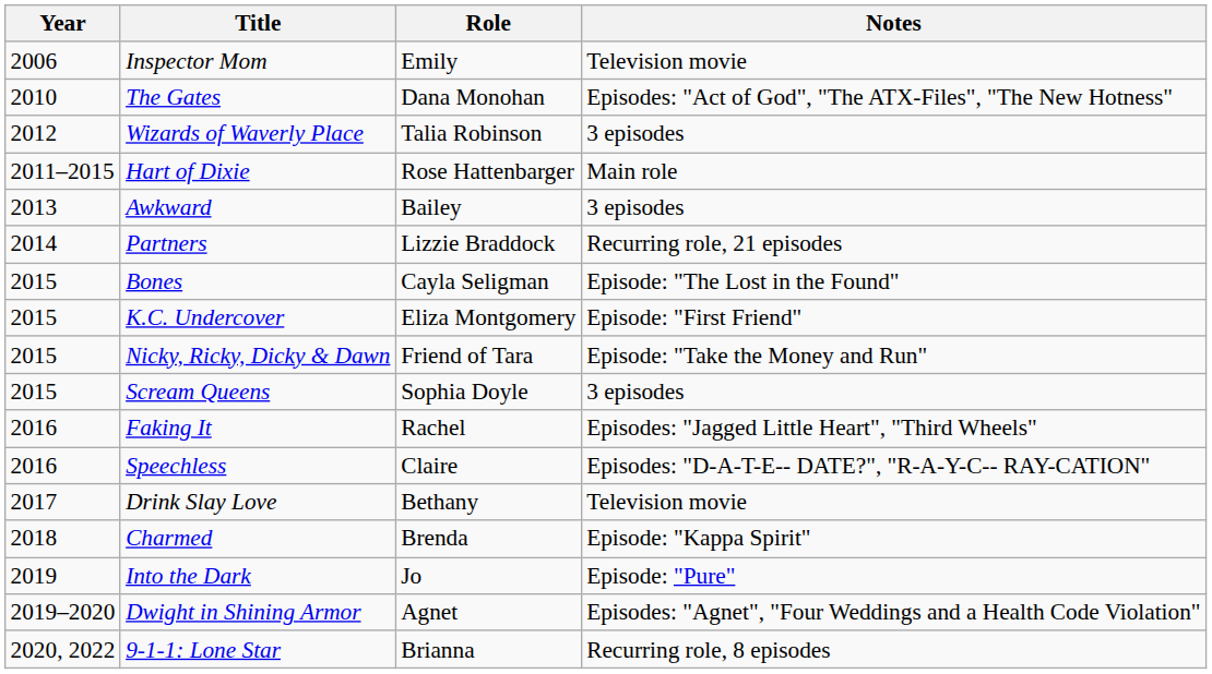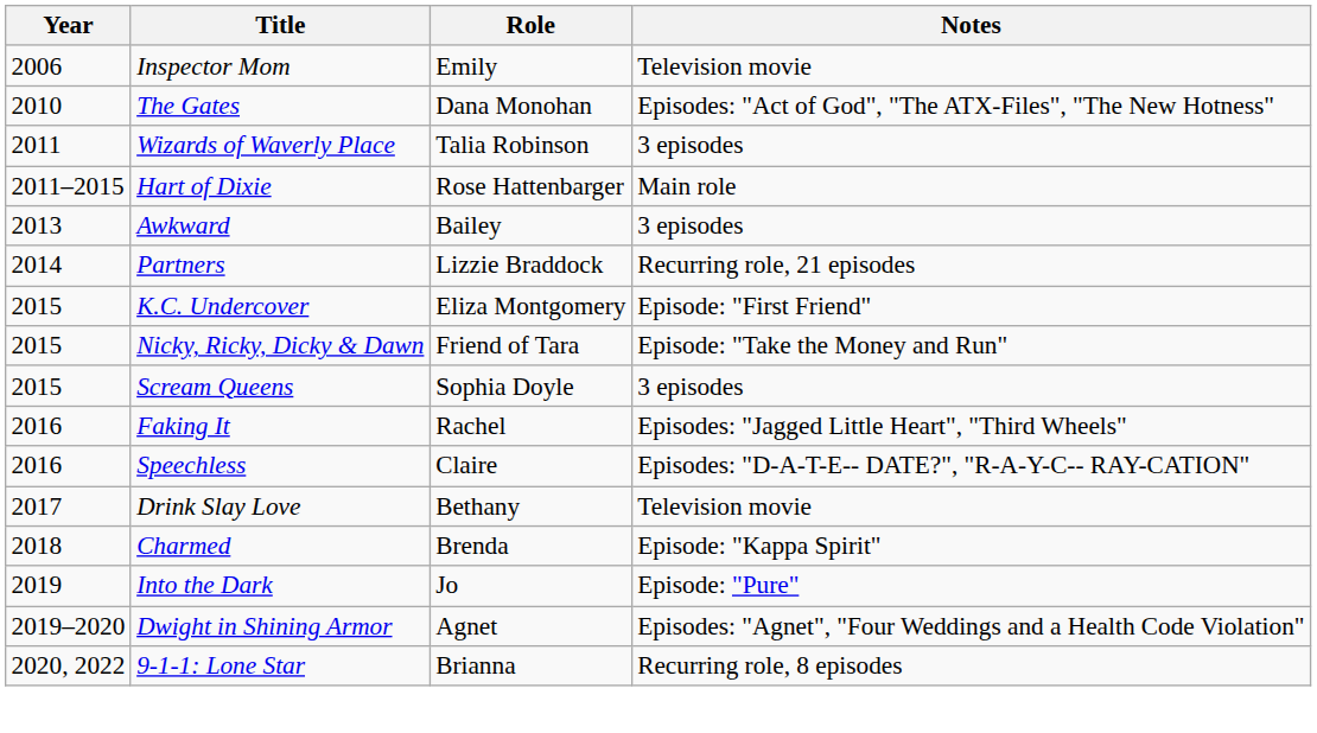 <table class="wikitable sortable">
 <tr>
 <th>Year</th>
 <th>Title</th>
 <th>Role</th>
 <th class="unsortable">Notes</th>
 </tr>
 <tr>
 <td>2006</td>
 <td><em>Inspector Mom</em></td>
 <td>Emily</td>
 <td>Television movie</td>
 </tr>
 <tr>
 <td>2010</td>
 <td><em><a href='#'>The Gates</a></em></td>
 <td>Dana Monohan</td>
 <td>Episodes: "Act of God", "The ATX-Files", "The New Hotness"</td>
 </tr>
 <tr>
-<td>2012</td>
+<td>2011</td>
 <td><em><a href='#'>Wizards of Waverly Place</a></em></td>
 <td>Talia Robinson</td>
 <td>3 episodes</td>
 </tr>
 <tr>
 <td>2011–2015</td>
 <td><em><a href='#'>Hart of Dixie</a></em></td>
 <td>Rose Hattenbarger</td>
 <td>Main role</td>
 </tr>
 <tr>
 <td>2013</td>
 <td><em><a href='#'>Awkward</a></em></td>
 <td>Bailey</td>
 <td>3 episodes</td>
 </tr>
 <tr>
 <td>2014</td>
 <td><em><a href='#'>Partners</a></em></td>
 <td>Lizzie Braddock</td>
 <td>Recurring role, 21 episodes</td>
-</tr>
-<tr>
-<td>2015</td>
-<td><em><a href='#'>Bones</a></em></td>
-<td>Cayla Seligman</td>
-<td>Episode: "The Lost in the Found"</td>
 </tr>
 <tr>
 <td>2015</td>
 <td><em><a href='#'>K.C. Undercover</a></em></td>
 <td>Eliza Montgomery</td>
 <td>Episode: "First Friend"</td>
 </tr>
 <tr>
 <td>2015</td>
 <td><em><a href='#'>Nicky, Ricky, Dicky & Dawn</a></em></td>
 <td>Friend of Tara</td>
 <td>Episode: "Take the Money and Run"</td>
 </tr>
 <tr>
 <td>2015</td>
 <td><em><a href='#'>Scream Queens</a></em></td>
 <td>Sophia Doyle</td>
 <td>3 episodes</td>
 </tr>
 <tr>
 <td>2016</td>
 <td><em><a href='#'>Faking It</a></em></td>
 <td>Rachel</td>
 <td>Episodes: "Jagged Little Heart", "Third Wheels"</td>
 </tr>
 <tr>
 <td>2016</td>
 <td><em><a href='#'>Speechless</a></em></td>
 <td>Claire</td>
 <td>Episodes: "D-A-T-E-- DATE?", "R-A-Y-C-- RAY-CATION"</td>
 </tr>
 <tr>
 <td>2017</td>
 <td><em>Drink Slay Love</em></td>
 <td>Bethany</td>
 <td>Television movie</td>
 </tr>
 <tr>
 <td>2018</td>
 <td><em><a href='#'>Charmed</a></em></td>
 <td>Brenda</td>
 <td>Episode: "Kappa Spirit"</td>
 </tr>
 <tr>
 <td>2019</td>
 <td><em><a href='#'>Into the Dark</a></em></td>
 <td>Jo</td>
 <td>Episode: <a href='#'>"Pure"</a></td>
 </tr>
 <tr>
 <td>2019–2020</td>
 <td><em><a href='#'>Dwight in Shining Armor</a></em></td>
 <td>Agnet</td>
 <td>Episodes: "Agnet", "Four Weddings and a Health Code Violation"</td>
 </tr>
 <tr>
 <td>2020, 2022</td>
 <td><em><a href='#'>9-1-1: Lone Star</a></em></td>
 <td>Brianna</td>
 <td>Recurring role, 8 episodes</td>
 </tr>
 </table>
